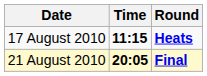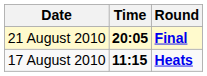 <table class="wikitable">
 <tr>
 <th>Date</th>
 <th>Time</th>
 <th>Round</th>
 </tr>
+<tr style=background:lemonchiffon>
+<td>21 August 2010</td>
+<td><strong>20:05</strong></td>
+<td><strong><a href='#'>Final</a></strong></td>
+</tr>
 <tr>
 <td>17 August 2010</td>
 <td><strong>11:15</strong></td>
 <td><strong><a href='#'>Heats</a></strong></td>
 </tr>
-<tr style=background:lemonchiffon>
-<td>21 August 2010</td>
-<td><strong>20:05</strong></td>
-<td><strong><a href='#'>Final</a></strong></td>
-</tr>
 </table>
